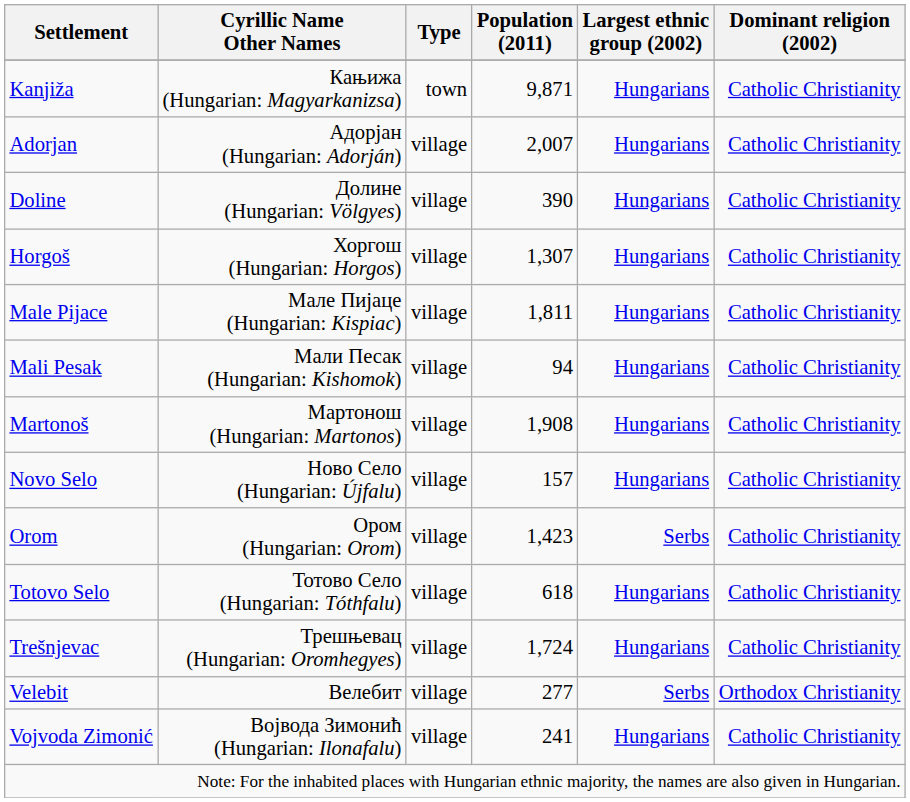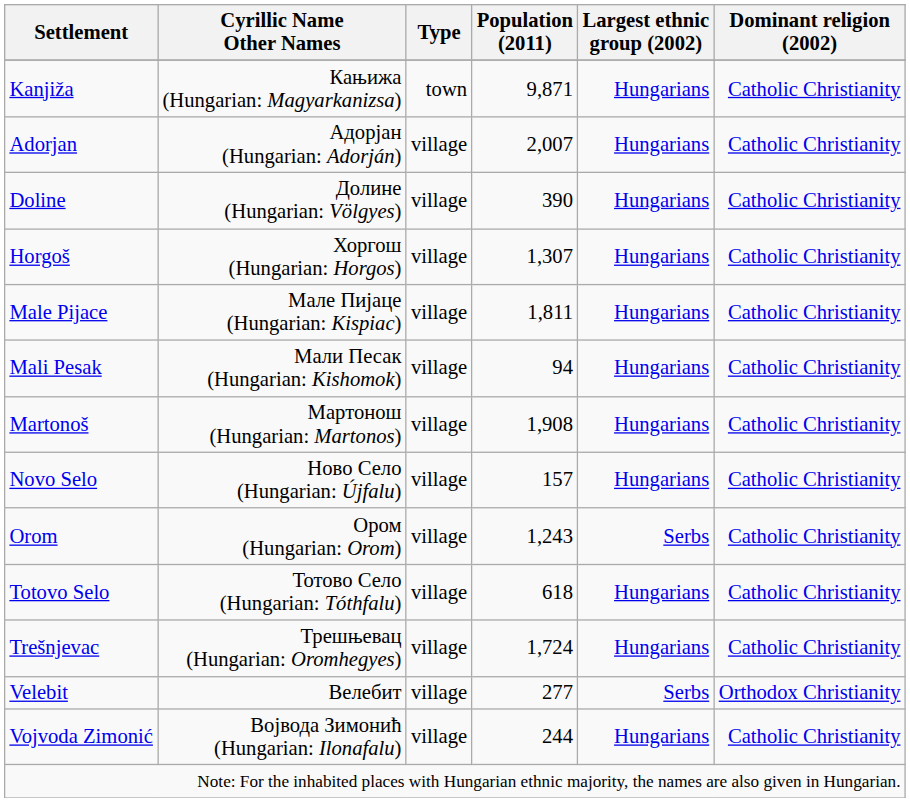 <table class="wikitable" style="text-align: right;">
 <tr bgcolor="#e0e0e0">
 <th rowspan="1">Settlement</th>
 <th colspan="1">Cyrillic Name<br>Other Names</th>
 <th colspan="1">Type</th>
 <th colspan="1">Population<br>(2011)</th>
 <th colspan="1">Largest ethnic<br>group (2002)</th>
 <th colspan="1">Dominant religion<br>(2002)</th>
 </tr>
 <tr bgcolor="#e0e0e0">
 </tr>
 <tr>
 <td align="left"><a href='#'>Kanjiža</a></td>
 <td>Кањижа<br>(Hungarian: <em>Magyarkanizsa</em>)</td>
 <td>town</td>
 <td>9,871</td>
 <td><a href='#'>Hungarians</a></td>
 <td><a href='#'>Catholic Christianity</a></td>
 </tr>
 <tr>
 <td align="left"><a href='#'>Adorjan</a></td>
 <td>Адорјан<br>(Hungarian: <em>Adorján</em>)</td>
 <td>village</td>
 <td>2,007</td>
 <td><a href='#'>Hungarians</a></td>
 <td><a href='#'>Catholic Christianity</a></td>
 </tr>
 <tr>
 <td align="left"><a href='#'>Doline</a></td>
 <td>Долине<br>(Hungarian: <em>Völgyes</em>)</td>
 <td>village</td>
 <td>390</td>
 <td><a href='#'>Hungarians</a></td>
 <td><a href='#'>Catholic Christianity</a></td>
 </tr>
 <tr>
 <td align="left"><a href='#'>Horgoš</a></td>
 <td>Хоргош<br>(Hungarian: <em>Horgos</em>)</td>
 <td>village</td>
 <td>1,307</td>
 <td><a href='#'>Hungarians</a></td>
 <td><a href='#'>Catholic Christianity</a></td>
 </tr>
 <tr>
 <td align="left"><a href='#'>Male Pijace</a></td>
 <td>Мале Пијаце<br>(Hungarian: <em>Kispiac</em>)</td>
 <td>village</td>
 <td>1,811</td>
 <td><a href='#'>Hungarians</a></td>
 <td><a href='#'>Catholic Christianity</a></td>
 </tr>
 <tr>
 <td align="left"><a href='#'>Mali Pesak</a></td>
 <td>Мали Песак<br>(Hungarian: <em>Kishomok</em>)</td>
 <td>village</td>
 <td>94</td>
 <td><a href='#'>Hungarians</a></td>
 <td><a href='#'>Catholic Christianity</a></td>
 </tr>
 <tr>
 <td align="left"><a href='#'>Martonoš</a></td>
 <td>Мартонош<br>(Hungarian: <em>Martonos</em>)</td>
 <td>village</td>
 <td>1,908</td>
 <td><a href='#'>Hungarians</a></td>
 <td><a href='#'>Catholic Christianity</a></td>
 </tr>
 <tr>
 <td align="left"><a href='#'>Novo Selo</a></td>
 <td>Ново Село<br>(Hungarian: <em>Újfalu</em>)</td>
 <td>village</td>
 <td>157</td>
 <td><a href='#'>Hungarians</a></td>
 <td><a href='#'>Catholic Christianity</a></td>
 </tr>
 <tr>
 <td align="left"><a href='#'>Orom</a></td>
 <td>Ором<br>(Hungarian: <em>Orom</em>)</td>
 <td>village</td>
-<td>1,423</td>
+<td>1,243</td>
 <td><a href='#'>Serbs</a></td>
 <td><a href='#'>Catholic Christianity</a></td>
 </tr>
 <tr>
 <td align="left"><a href='#'>Totovo Selo</a></td>
 <td>Тотово Село<br>(Hungarian: <em>Tóthfalu</em>)</td>
 <td>village</td>
 <td>618</td>
 <td><a href='#'>Hungarians</a></td>
 <td><a href='#'>Catholic Christianity</a></td>
 </tr>
 <tr>
 <td align="left"><a href='#'>Trešnjevac</a></td>
 <td>Трешњевац<br>(Hungarian: <em>Oromhegyes</em>)</td>
 <td>village</td>
 <td>1,724</td>
 <td><a href='#'>Hungarians</a></td>
 <td><a href='#'>Catholic Christianity</a></td>
 </tr>
 <tr>
 <td align="left"><a href='#'>Velebit</a></td>
 <td>Велебит</td>
 <td>village</td>
 <td>277</td>
 <td><a href='#'>Serbs</a></td>
 <td><a href='#'>Orthodox Christianity</a></td>
 </tr>
 <tr>
 <td align="left"><a href='#'>Vojvoda Zimonić</a></td>
 <td>Војвода Зимонић<br>(Hungarian: <em>Ilonafalu</em>)</td>
 <td>village</td>
-<td>241</td>
+<td>244</td>
 <td><a href='#'>Hungarians</a></td>
 <td><a href='#'>Catholic Christianity</a></td>
 </tr>
 <tr>
 <td colspan="19"><small>Note: For the inhabited places with Hungarian ethnic majority, the names are also given in Hungarian.</small></td>
 </tr>
 </table>
